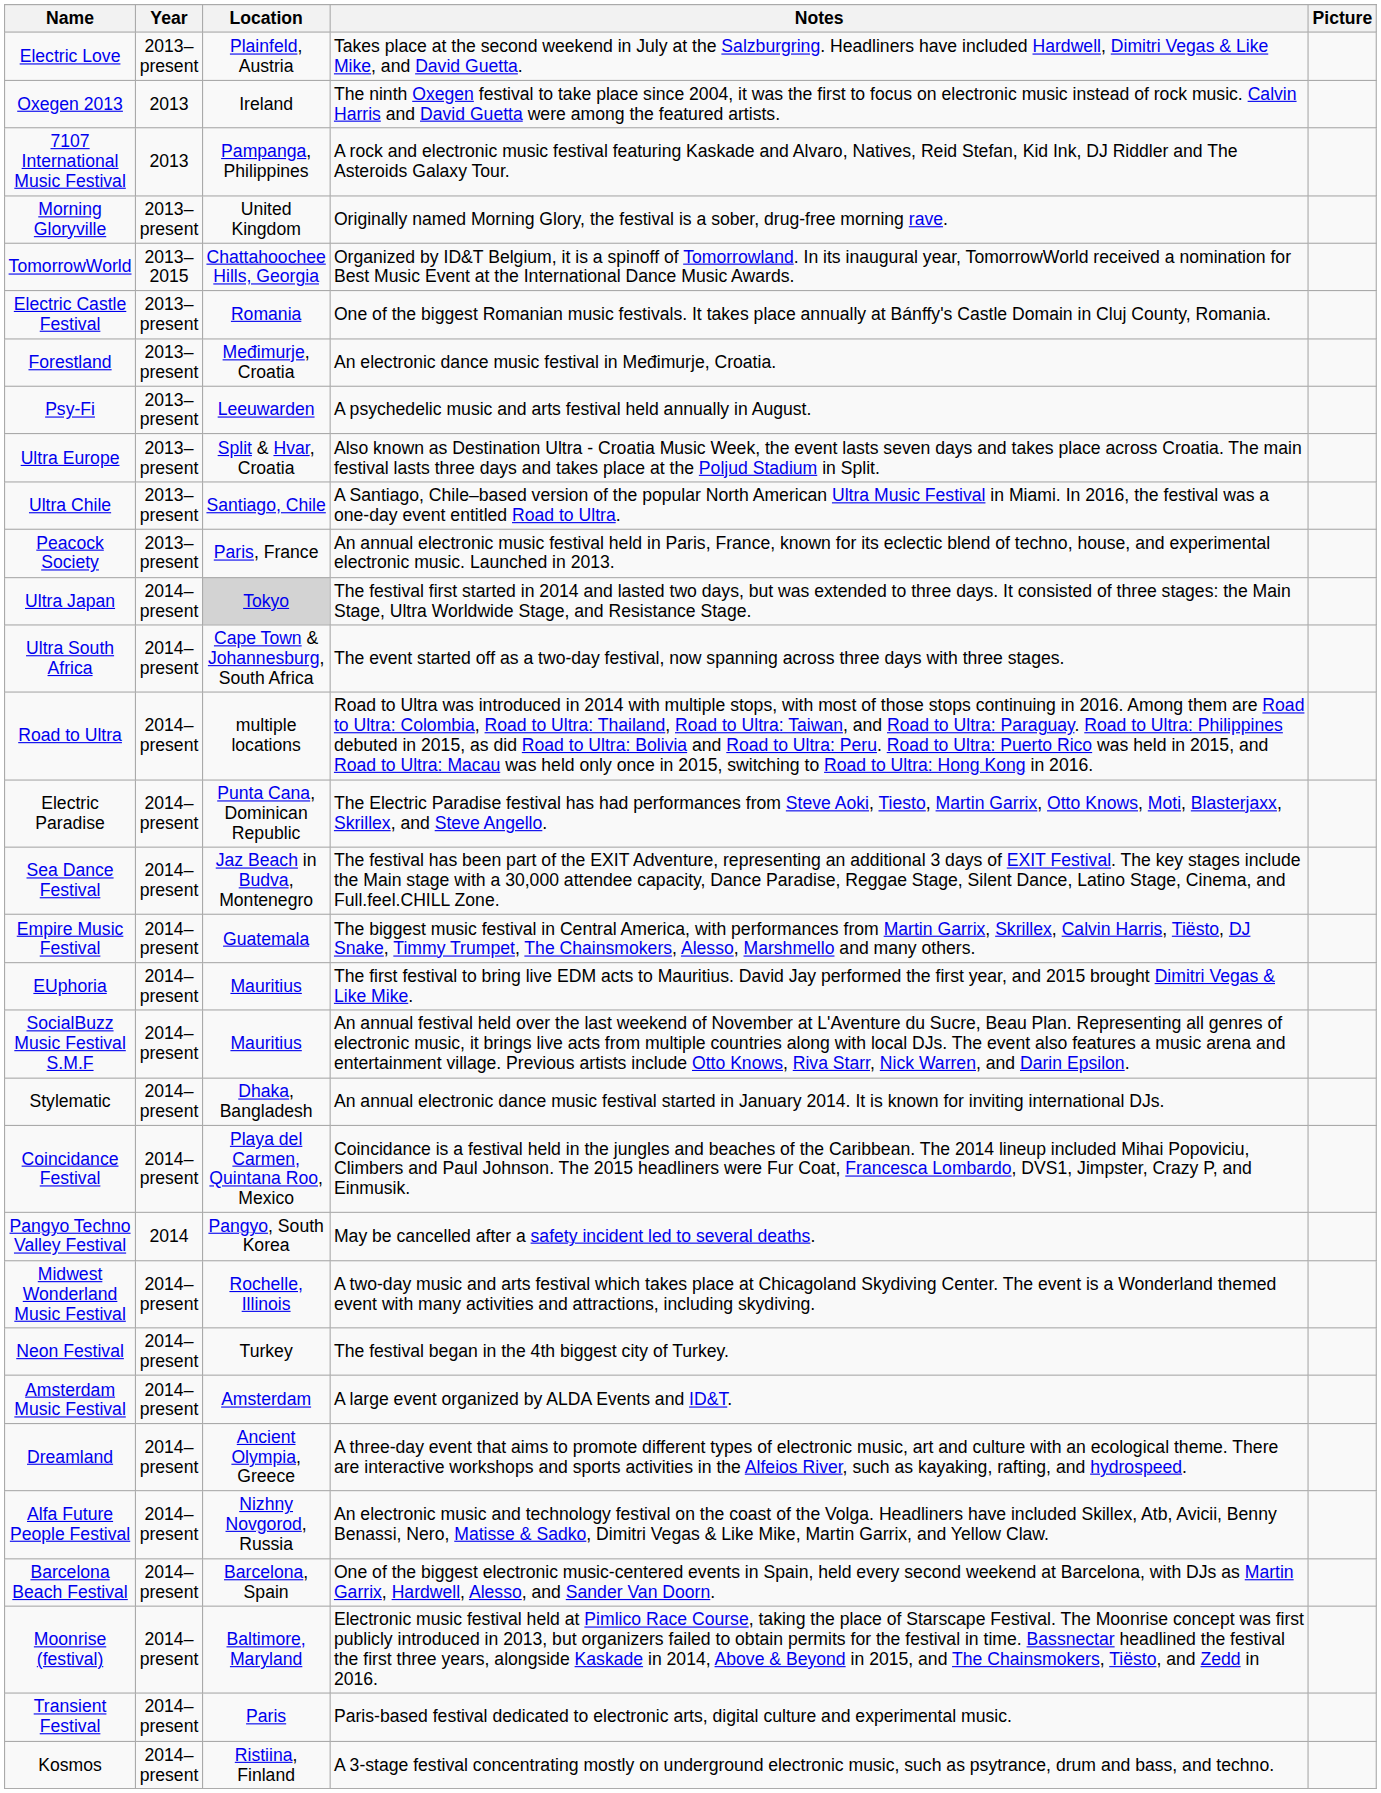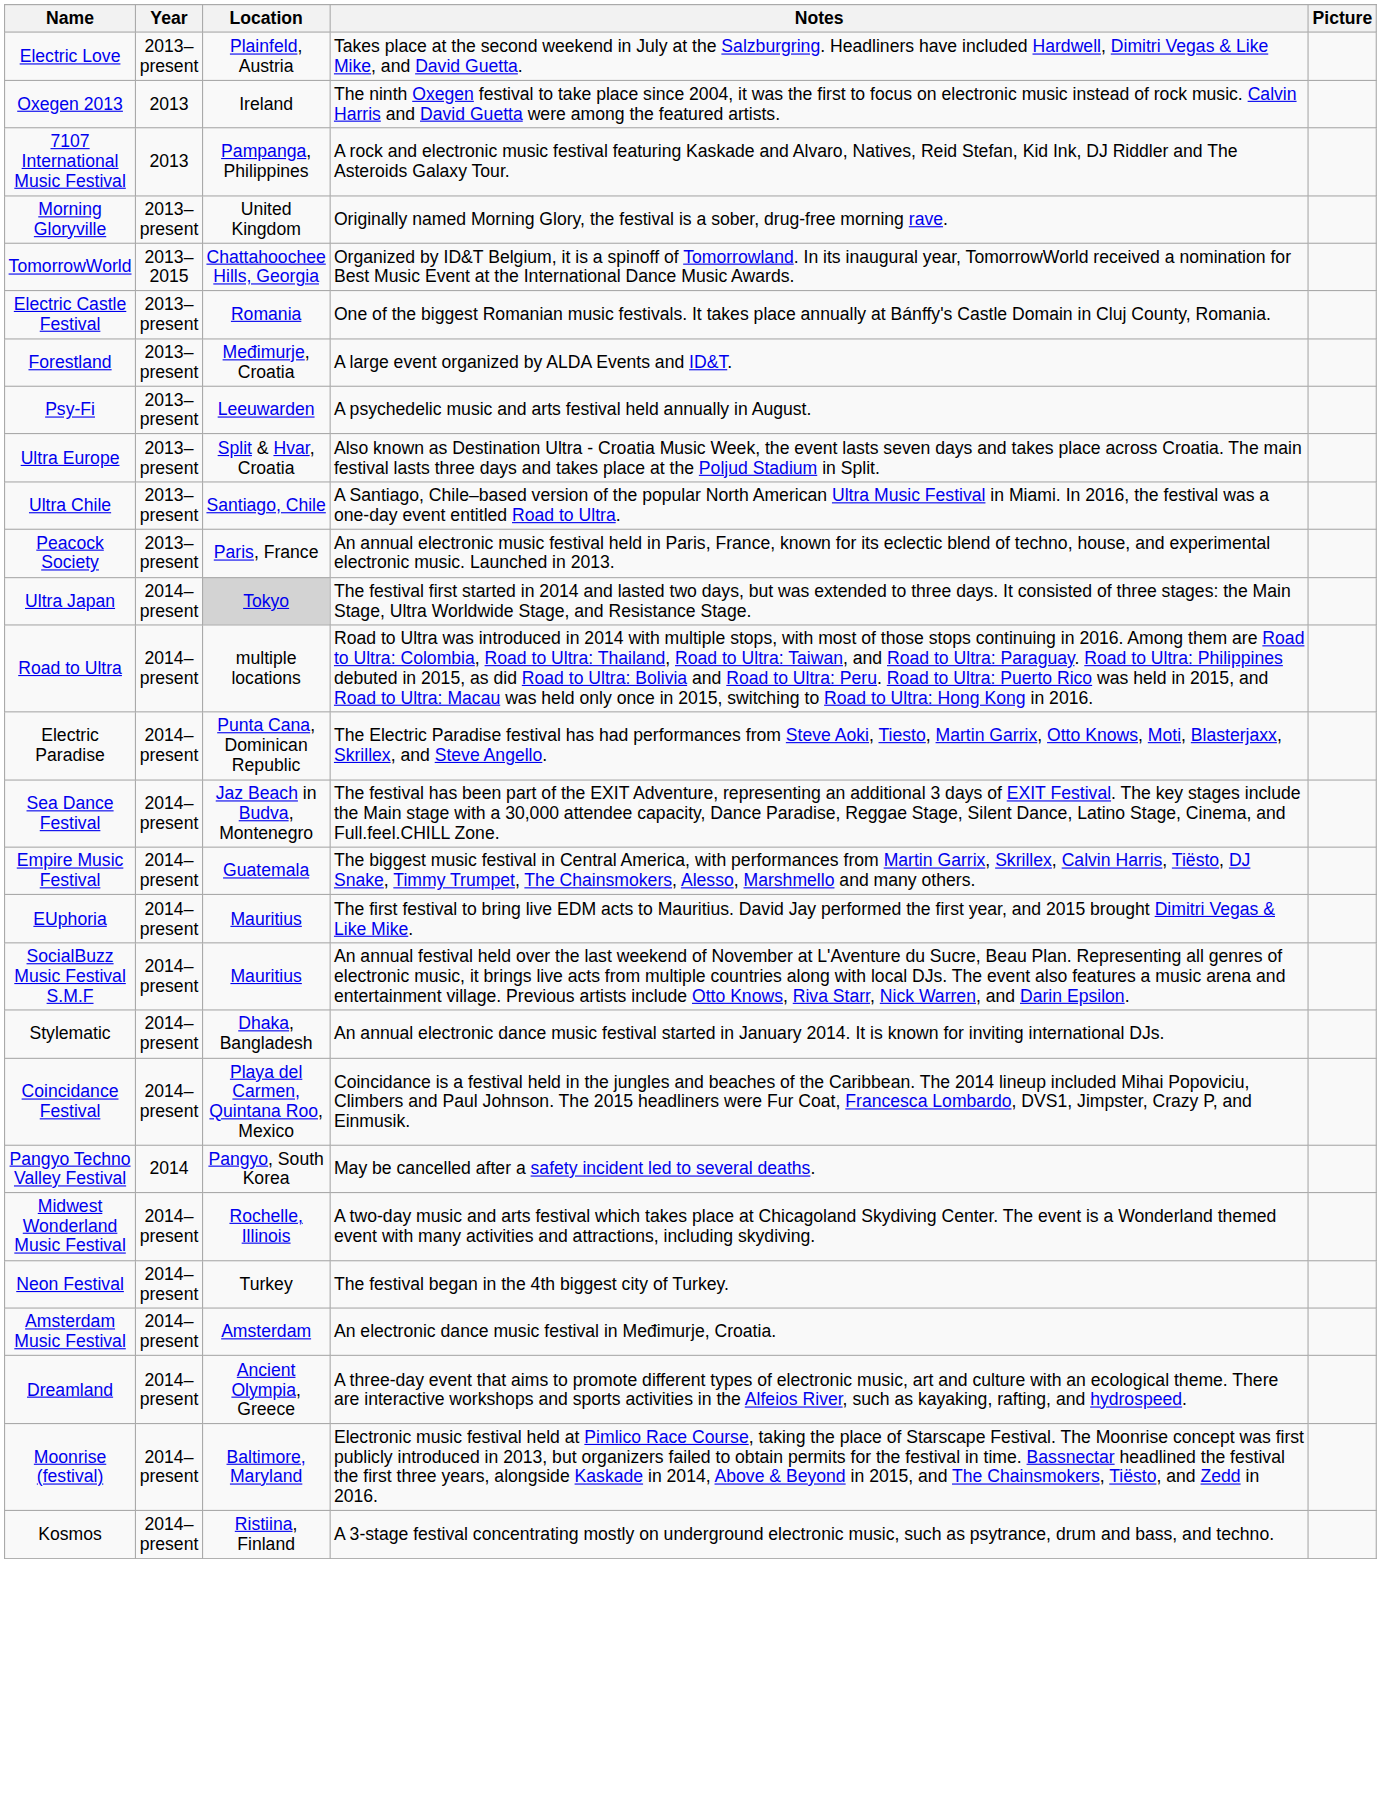 <table class="sortable wikitable" style="text-align:center;font-size:100%;">
 <tr style="vertical-align:bottom;">
 </tr>
 <tr>
 <th style="width:84px;">Name</th>
 <th style="width:10px;">Year</th>
 <th style="width:84px;">Location</th>
 <th class="unsortable">Notes</th>
 <th>Picture</th>
 </tr>
 <tr>
 <td><a href='#'>Electric Love</a></td>
 <td>2013–present</td>
 <td><a href='#'>Plainfeld</a>, Austria</td>
 <td style="text-align:left">Takes place at the second weekend in July at the <a href='#'>Salzburgring</a>. Headliners have included <a href='#'>Hardwell</a>, <a href='#'>Dimitri Vegas & Like Mike</a>, and <a href='#'>David Guetta</a>.</td>
 <td></td>
 </tr>
 <tr>
 <td><a href='#'>Oxegen 2013</a></td>
 <td>2013</td>
 <td>Ireland</td>
 <td style="text-align:left">The ninth <a href='#'>Oxegen</a> festival to take place since 2004, it was the first to focus on electronic music instead of rock music. <a href='#'>Calvin Harris</a> and <a href='#'>David Guetta</a> were among the featured artists.</td>
 <td></td>
 </tr>
 <tr>
 <td><a href='#'>7107 International Music Festival</a></td>
 <td>2013</td>
 <td><a href='#'>Pampanga</a>, Philippines</td>
 <td style="text-align:left">A rock and electronic music festival featuring Kaskade and Alvaro, Natives, Reid Stefan, Kid Ink, DJ Riddler and The Asteroids Galaxy Tour.</td>
 <td></td>
 </tr>
 <tr>
 <td><a href='#'>Morning Gloryville</a></td>
 <td>2013–present</td>
 <td>United Kingdom</td>
 <td style="text-align:left">Originally named Morning Glory, the festival is a sober, drug-free morning <a href='#'>rave</a>.</td>
 <td></td>
 </tr>
 <tr>
 <td><a href='#'>TomorrowWorld</a></td>
 <td>2013–2015</td>
 <td><a href='#'>Chattahoochee Hills, Georgia</a></td>
 <td style="text-align:left">Organized by ID&T Belgium, it is a spinoff of <a href='#'>Tomorrowland</a>. In its inaugural year, TomorrowWorld received a nomination for Best Music Event at the International Dance Music Awards.</td>
 <td></td>
 </tr>
 <tr>
 <td><a href='#'>Electric Castle Festival</a></td>
 <td>2013–present</td>
 <td><a href='#'>Romania</a></td>
 <td style="text-align:left">One of the biggest Romanian music festivals. It takes place annually at Bánffy's Castle Domain in Cluj County, Romania.</td>
 <td></td>
 </tr>
 <tr>
 <td><a href='#'>Forestland</a></td>
 <td>2013–present</td>
 <td><a href='#'>Međimurje</a>, Croatia</td>
-<td style="text-align:left">An electronic dance music festival in Međimurje, Croatia.</td>
+<td style="text-align:left">A large event organized by ALDA Events and <a href='#'>ID&T</a>.</td>
 <td></td>
 </tr>
 <tr>
 <td><a href='#'>Psy-Fi</a></td>
 <td>2013–present</td>
 <td><a href='#'>Leeuwarden</a></td>
 <td style="text-align:left">A psychedelic music and arts festival held annually in August.</td>
 <td></td>
 </tr>
 <tr>
 <td><a href='#'>Ultra Europe</a></td>
 <td>2013–present</td>
 <td><a href='#'>Split</a> & <a href='#'>Hvar</a>, Croatia</td>
 <td style="text-align:left">Also known as Destination Ultra - Croatia Music Week, the event lasts seven days and takes place across Croatia. The main festival lasts three days and takes place at the <a href='#'>Poljud Stadium</a> in Split.</td>
 <td></td>
 </tr>
 <tr>
 <td><a href='#'>Ultra Chile</a></td>
 <td>2013–present</td>
 <td><a href='#'>Santiago, Chile</a></td>
 <td style="text-align:left">A Santiago, Chile–based version of the popular North American <a href='#'>Ultra Music Festival</a> in Miami. In 2016, the festival was a one-day event entitled <a href='#'>Road to Ultra</a>.</td>
 <td></td>
 </tr>
 <tr>
 <td><a href='#'>Peacock Society</a></td>
 <td>2013–present</td>
 <td><a href='#'>Paris</a>, France</td>
 <td style="text-align:left">An annual electronic music festival held in Paris, France, known for its eclectic blend of techno, house, and experimental electronic music. Launched in 2013.</td>
 <td></td>
 </tr>
 <tr>
 <td><a href='#'>Ultra Japan</a></td>
 <td>2014–present</td>
 <td style="background: lightgrey;"><a href='#'>Tokyo</a></td>
 <td style="text-align:left">The festival first started in 2014 and lasted two days, but was extended to three days. It consisted of three stages: the Main Stage, Ultra Worldwide Stage, and Resistance Stage.</td>
-<td></td>
-</tr>
-<tr>
-<td><a href='#'>Ultra South Africa</a></td>
-<td>2014–present</td>
-<td><a href='#'>Cape Town</a> & <a href='#'>Johannesburg</a>, South Africa</td>
-<td style="text-align:left">The event started off as a two-day festival, now spanning across three days with three stages.</td>
 <td></td>
 </tr>
 <tr>
 <td><a href='#'>Road to Ultra</a></td>
 <td>2014–present</td>
 <td>multiple locations</td>
 <td style="text-align:left">Road to Ultra was introduced in 2014 with multiple stops, with most of those stops continuing in 2016. Among them are <a href='#'>Road to Ultra: Colombia</a>, <a href='#'>Road to Ultra: Thailand</a>, <a href='#'>Road to Ultra: Taiwan</a>, and <a href='#'>Road to Ultra: Paraguay</a>. <a href='#'>Road to Ultra: Philippines</a> debuted in 2015, as did <a href='#'>Road to Ultra: Bolivia</a> and <a href='#'>Road to Ultra: Peru</a>. <a href='#'>Road to Ultra: Puerto Rico</a> was held in 2015, and <a href='#'>Road to Ultra: Macau</a> was held only once in 2015, switching to <a href='#'>Road to Ultra: Hong Kong</a> in 2016.</td>
 <td></td>
 </tr>
 <tr>
 <td>Electric Paradise</td>
 <td>2014–present</td>
 <td><a href='#'>Punta Cana</a>, Dominican Republic</td>
 <td style="text-align:left">The Electric Paradise festival has had performances from <a href='#'>Steve Aoki</a>, <a href='#'>Tiesto</a>, <a href='#'>Martin Garrix</a>, <a href='#'>Otto Knows</a>, <a href='#'>Moti</a>, <a href='#'>Blasterjaxx</a>, <a href='#'>Skrillex</a>, and <a href='#'>Steve Angello</a>.</td>
 <td></td>
 </tr>
 <tr>
 <td><a href='#'>Sea Dance Festival</a></td>
 <td>2014–present</td>
 <td><a href='#'>Jaz Beach</a> in <a href='#'>Budva</a>, Montenegro</td>
 <td style="text-align:left">The festival has been part of the EXIT Adventure, representing an additional 3 days of <a href='#'>EXIT Festival</a>. The key stages include the Main stage with a 30,000 attendee capacity, Dance Paradise, Reggae Stage, Silent Dance, Latino Stage, Cinema, and Full.feel.CHILL Zone.</td>
 <td></td>
 </tr>
 <tr>
 <td><a href='#'>Empire Music Festival</a></td>
 <td>2014–present</td>
 <td><a href='#'>Guatemala</a></td>
 <td style="text-align:left">The biggest music festival in Central America, with performances from <a href='#'>Martin Garrix</a>, <a href='#'>Skrillex</a>, <a href='#'>Calvin Harris</a>, <a href='#'>Tiësto</a>, <a href='#'>DJ Snake</a>, <a href='#'>Timmy Trumpet</a>, <a href='#'>The Chainsmokers</a>, <a href='#'>Alesso</a>, <a href='#'>Marshmello</a> and many others.</td>
 <td></td>
 </tr>
 <tr>
 <td><a href='#'>EUphoria</a></td>
 <td>2014–present</td>
 <td><a href='#'>Mauritius</a></td>
 <td style="text-align:left">The first festival to bring live EDM acts to Mauritius. David Jay performed the first year, and 2015 brought <a href='#'>Dimitri Vegas & Like Mike</a>.</td>
 <td></td>
 </tr>
 <tr>
 <td><a href='#'>SocialBuzz Music Festival S.M.F</a></td>
 <td>2014–present</td>
 <td><a href='#'>Mauritius</a></td>
 <td style="text-align:left">An annual festival held over the last weekend of November at L'Aventure du Sucre, Beau Plan. Representing all genres of electronic music, it brings live acts from multiple countries along with local DJs. The event also features a music arena and entertainment village. Previous artists include <a href='#'>Otto Knows</a>, <a href='#'>Riva Starr</a>, <a href='#'>Nick Warren</a>, and <a href='#'>Darin Epsilon</a>.</td>
 <td></td>
 </tr>
 <tr>
 <td>Stylematic</td>
 <td>2014–present</td>
 <td><a href='#'>Dhaka</a>, Bangladesh</td>
 <td style="text-align:left">An annual electronic dance music festival started in January 2014. It is known for inviting international DJs.</td>
 <td></td>
 </tr>
 <tr>
 <td><a href='#'>Coincidance Festival</a></td>
 <td>2014–present</td>
 <td><a href='#'>Playa del Carmen, Quintana Roo</a>, Mexico</td>
 <td style="text-align:left">Coincidance is a festival held in the jungles and beaches of the Caribbean. The 2014 lineup included Mihai Popoviciu, Climbers and Paul Johnson. The 2015 headliners were Fur Coat, <a href='#'>Francesca Lombardo</a>, DVS1, Jimpster, Crazy P, and Einmusik.</td>
 <td></td>
 </tr>
 <tr>
 <td><a href='#'>Pangyo Techno Valley Festival</a></td>
 <td>2014</td>
 <td><a href='#'>Pangyo</a>, South Korea</td>
 <td style="text-align:left">May be cancelled after a <a href='#'>safety incident led to several deaths</a>.</td>
 <td></td>
 </tr>
 <tr>
 <td><a href='#'>Midwest Wonderland Music Festival</a></td>
 <td>2014–present</td>
 <td><a href='#'>Rochelle, Illinois</a></td>
 <td style="text-align:left">A two-day music and arts festival which takes place at Chicagoland Skydiving Center. The event is a Wonderland themed event with many activities and attractions, including skydiving.</td>
 <td></td>
 </tr>
 <tr>
 <td><a href='#'>Neon Festival</a></td>
 <td>2014–present</td>
 <td>Turkey</td>
 <td style="text-align:left">The festival began in the 4th biggest city of Turkey.</td>
 <td></td>
 </tr>
 <tr>
 <td><a href='#'>Amsterdam Music Festival</a></td>
 <td>2014–present</td>
 <td><a href='#'>Amsterdam</a></td>
-<td style="text-align:left">A large event organized by ALDA Events and <a href='#'>ID&T</a>.</td>
+<td style="text-align:left">An electronic dance music festival in Međimurje, Croatia.</td>
 <td></td>
 </tr>
 <tr>
 <td><a href='#'>Dreamland</a></td>
 <td>2014–present</td>
 <td><a href='#'>Ancient Olympia</a>, Greece</td>
 <td style="text-align:left">A three-day event that aims to promote different types of electronic music, art and culture with an ecological theme. There are interactive workshops and sports activities in the <a href='#'>Alfeios River</a>, such as kayaking, rafting, and <a href='#'>hydrospeed</a>.</td>
 <td></td>
 </tr>
 <tr>
-<td><a href='#'>Alfa Future People Festival</a></td>
-<td>2014–present</td>
-<td><a href='#'>Nizhny Novgorod</a>, Russia</td>
-<td style="text-align:left">An electronic music and technology festival on the coast of the Volga. Headliners have included Skillex, Atb, Avicii, Benny Benassi, Nero, <a href='#'>Matisse & Sadko</a>, Dimitri Vegas & Like Mike, Martin Garrix, and Yellow Claw.</td>
-<td></td>
-</tr>
-<tr>
-<td><a href='#'>Barcelona Beach Festival</a></td>
-<td>2014–present</td>
-<td><a href='#'>Barcelona</a>, Spain</td>
-<td style="text-align:left">One of the biggest electronic music-centered events in Spain, held every second weekend at Barcelona, with DJs as <a href='#'>Martin Garrix</a>, <a href='#'>Hardwell</a>, <a href='#'>Alesso</a>, and <a href='#'>Sander Van Doorn</a>.</td>
-<td></td>
-</tr>
-<tr>
 <td><a href='#'>Moonrise (festival)</a></td>
 <td>2014–present</td>
 <td><a href='#'>Baltimore, Maryland</a></td>
 <td style="text-align:left">Electronic music festival held at <a href='#'>Pimlico Race Course</a>, taking the place of Starscape Festival. The Moonrise concept was first publicly introduced in 2013, but organizers failed to obtain permits for the festival in time. <a href='#'>Bassnectar</a> headlined the festival the first three years, alongside <a href='#'>Kaskade</a> in 2014, <a href='#'>Above & Beyond</a> in 2015, and <a href='#'>The Chainsmokers</a>, <a href='#'>Tiësto</a>, and <a href='#'>Zedd</a> in 2016.</td>
-<td></td>
-</tr>
-<tr>
-<td><a href='#'>Transient Festival</a></td>
-<td>2014–present</td>
-<td><a href='#'>Paris</a></td>
-<td style="text-align:left">Paris-based festival dedicated to electronic arts, digital culture and experimental music.</td>
 <td></td>
 </tr>
 <tr>
 <td>Kosmos</td>
 <td>2014–present</td>
 <td><a href='#'>Ristiina</a>, Finland</td>
 <td style="text-align:left">A 3-stage festival concentrating mostly on underground electronic music, such as psytrance, drum and bass, and techno.</td>
 <td></td>
 </tr>
 <tr>
 </tr>
 </table>
